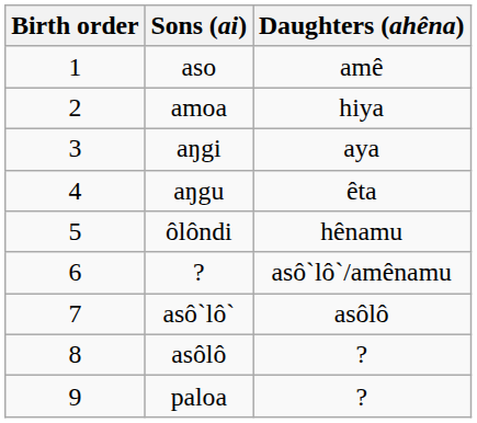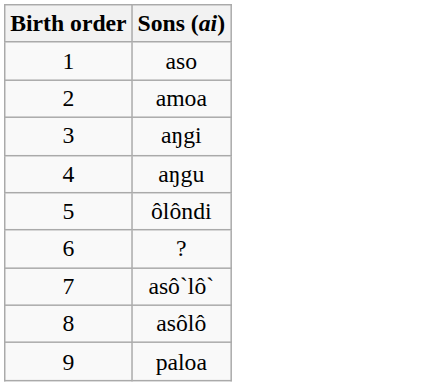 <table class="wikitable" style="text-align: center;">
 <tr>
 <th>Birth order</th>
 <th>Sons (<em>ai</em>)</th>
-<th>Daughters (<em>ahêna</em>)</th>
 </tr>
 <tr>
 <td>1</td>
 <td>aso</td>
-<td>amê</td>
 </tr>
 <tr>
 <td>2</td>
 <td>amoa</td>
-<td>hiya</td>
 </tr>
 <tr>
 <td>3</td>
 <td>aŋgi</td>
-<td>aya</td>
 </tr>
 <tr>
 <td>4</td>
 <td>aŋgu</td>
-<td>êta</td>
 </tr>
 <tr>
 <td>5</td>
 <td>ôlôndi</td>
-<td>hênamu</td>
 </tr>
 <tr>
 <td>6</td>
 <td>?</td>
-<td>asô`lô`/amênamu</td>
 </tr>
 <tr>
 <td>7</td>
 <td>asô`lô`</td>
-<td>asôlô</td>
 </tr>
 <tr>
 <td>8</td>
 <td>asôlô</td>
-<td>?</td>
 </tr>
 <tr>
 <td>9</td>
 <td>paloa</td>
-<td>?</td>
 </tr>
 </table>
